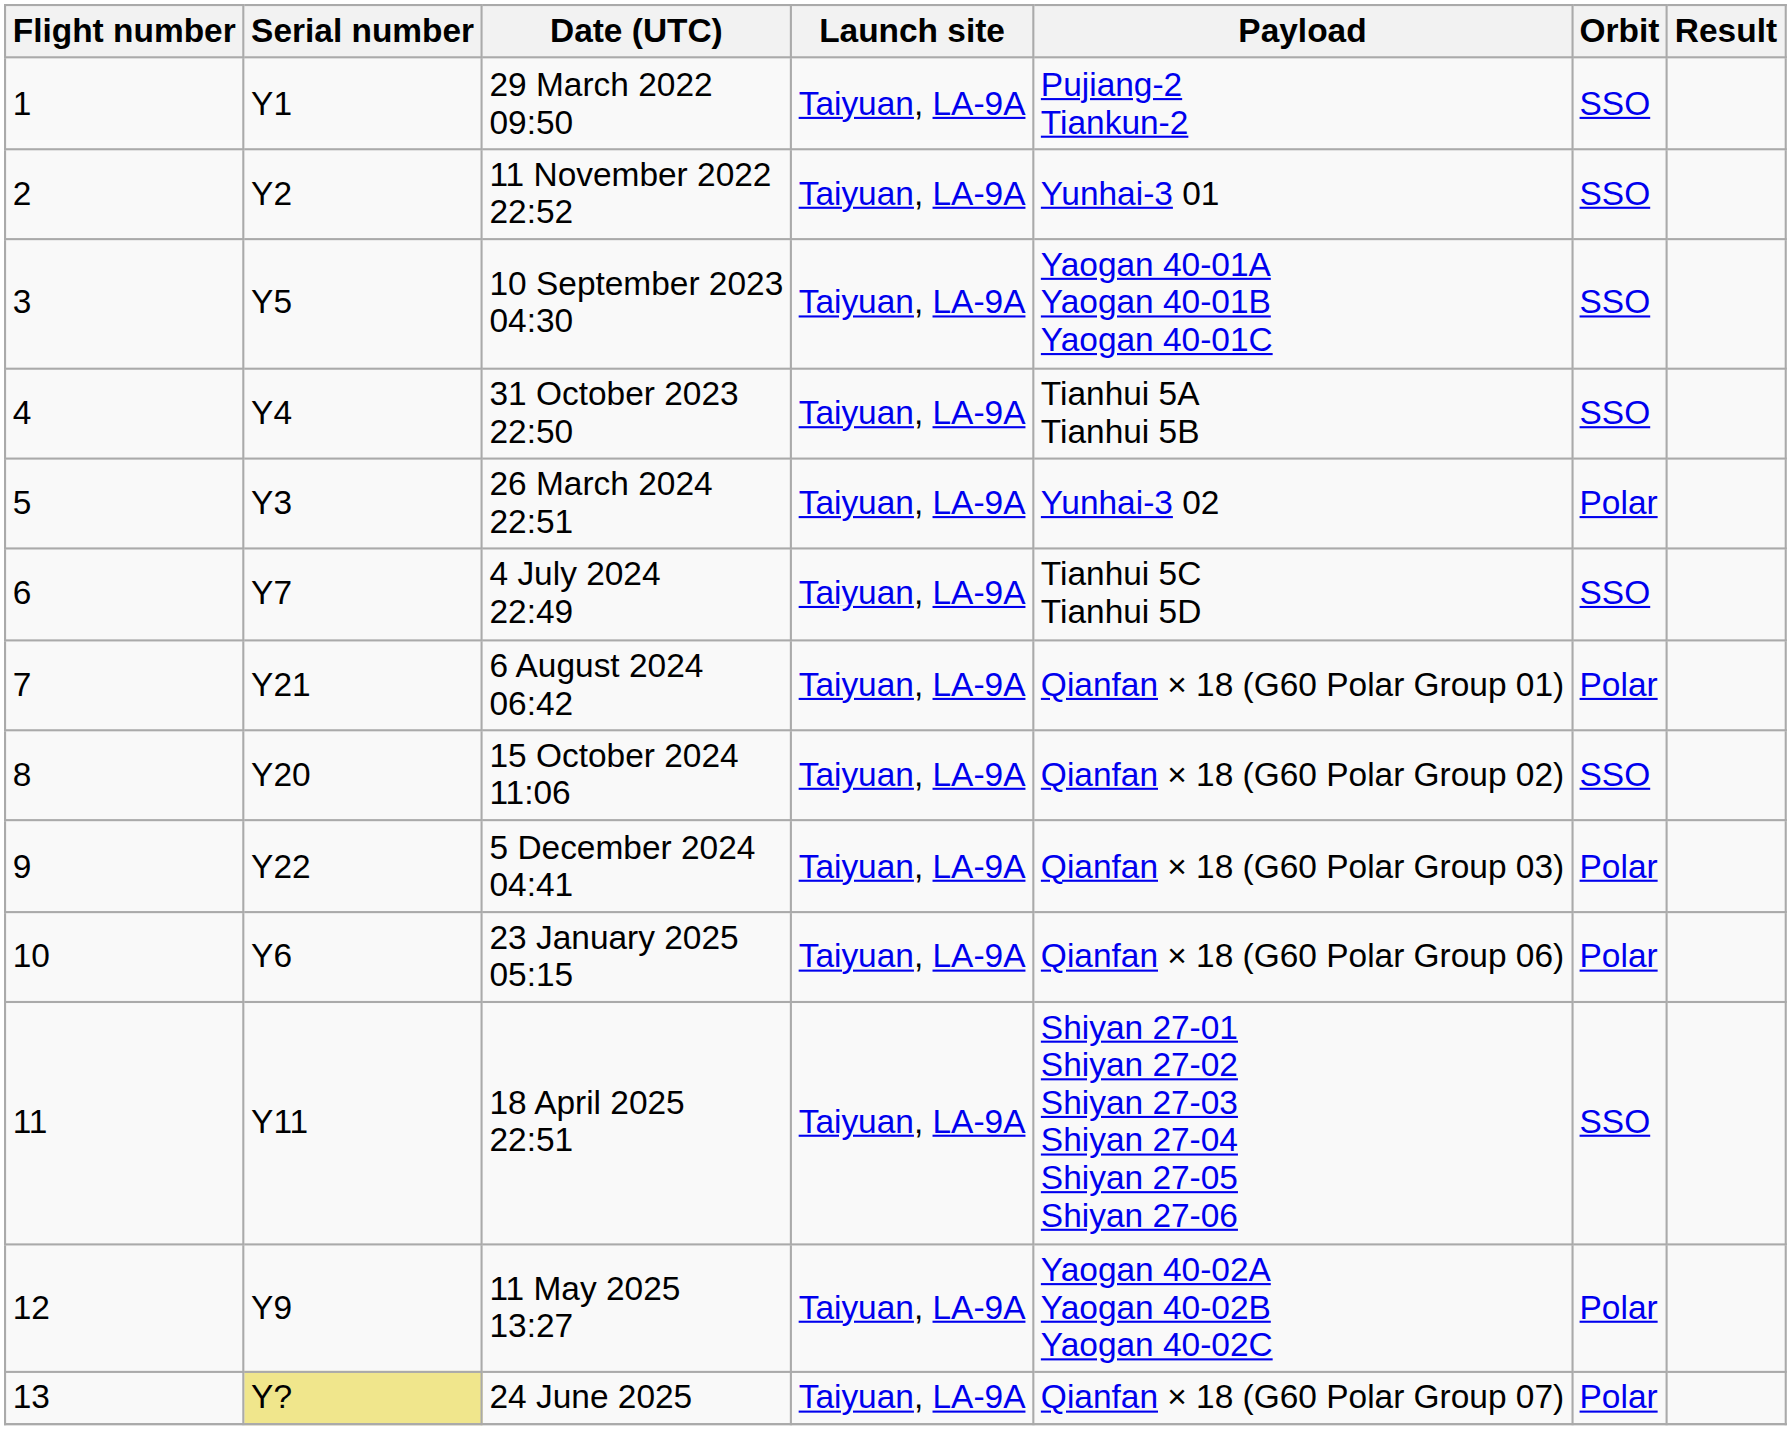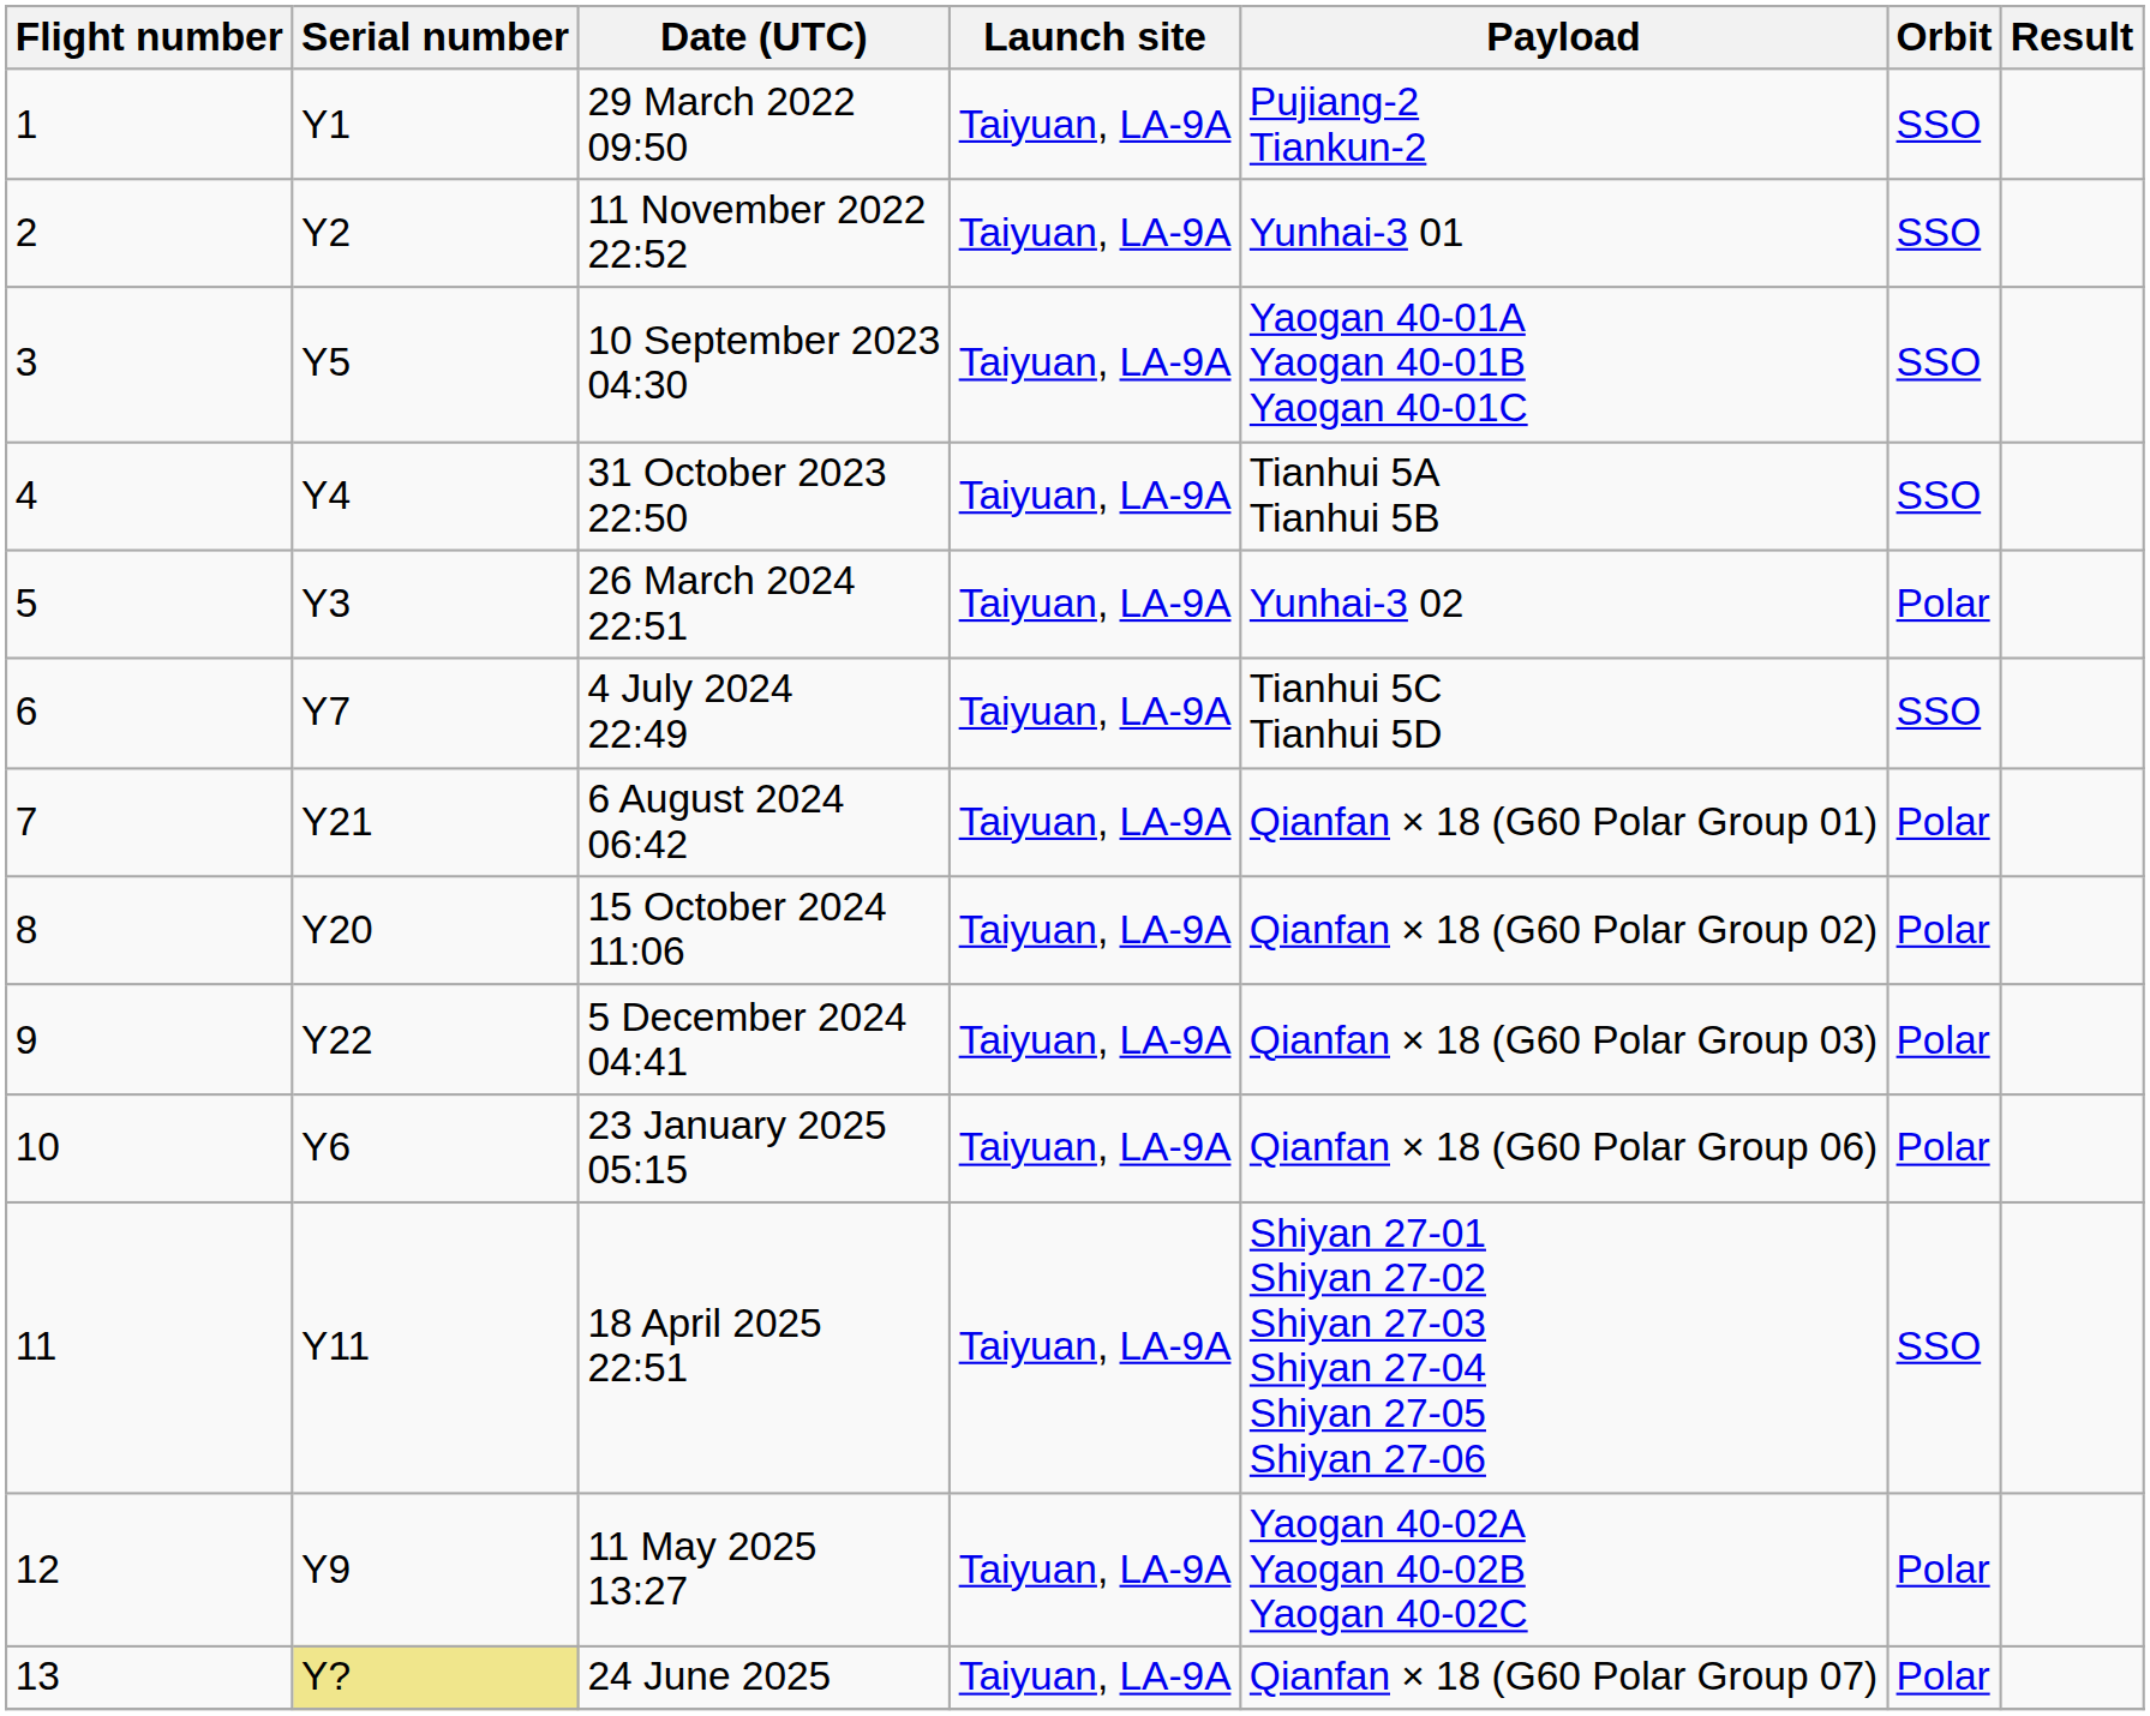 <table class="wikitable">
 <tr>
 <th>Flight number</th>
 <th>Serial number</th>
 <th>Date (UTC)</th>
 <th>Launch site</th>
 <th>Payload</th>
 <th>Orbit</th>
 <th>Result</th>
 </tr>
 <tr>
 <td>1</td>
 <td>Y1</td>
 <td>29 March 2022<br>09:50</td>
 <td><a href='#'>Taiyuan</a>, <a href='#'>LA-9A</a></td>
 <td><a href='#'>Pujiang-2</a><br><a href='#'>Tiankun-2</a></td>
 <td><a href='#'>SSO</a></td>
 <td></td>
 </tr>
 <tr>
 <td>2</td>
 <td>Y2</td>
 <td>11 November 2022<br>22:52</td>
 <td><a href='#'>Taiyuan</a>, <a href='#'>LA-9A</a></td>
 <td><a href='#'>Yunhai-3</a> 01</td>
 <td><a href='#'>SSO</a></td>
 <td></td>
 </tr>
 <tr>
 <td>3</td>
 <td>Y5</td>
 <td>10 September 2023<br>04:30</td>
 <td><a href='#'>Taiyuan</a>, <a href='#'>LA-9A</a></td>
 <td><a href='#'>Yaogan 40-01A</a><br><a href='#'>Yaogan 40-01B</a><br><a href='#'>Yaogan 40-01C</a></td>
 <td><a href='#'>SSO</a></td>
 <td></td>
 </tr>
 <tr>
 <td>4</td>
 <td>Y4</td>
 <td>31 October 2023<br>22:50</td>
 <td><a href='#'>Taiyuan</a>, <a href='#'>LA-9A</a></td>
 <td>Tianhui 5A<br>Tianhui 5B</td>
 <td><a href='#'>SSO</a></td>
 <td></td>
 </tr>
 <tr>
 <td>5</td>
 <td>Y3</td>
 <td>26 March 2024<br>22:51</td>
 <td><a href='#'>Taiyuan</a>, <a href='#'>LA-9A</a></td>
 <td><a href='#'>Yunhai-3</a> 02</td>
 <td><a href='#'>Polar</a></td>
 <td></td>
 </tr>
 <tr>
 <td>6</td>
 <td>Y7</td>
 <td>4 July 2024<br>22:49</td>
 <td><a href='#'>Taiyuan</a>, <a href='#'>LA-9A</a></td>
 <td>Tianhui 5C<br>Tianhui 5D</td>
 <td><a href='#'>SSO</a></td>
 <td></td>
 </tr>
 <tr>
 <td>7</td>
 <td>Y21</td>
 <td>6 August 2024<br>06:42</td>
 <td><a href='#'>Taiyuan</a>, <a href='#'>LA-9A</a></td>
 <td><a href='#'>Qianfan</a> × 18 (G60 Polar Group 01)</td>
 <td><a href='#'>Polar</a></td>
 <td></td>
 </tr>
 <tr>
 <td>8</td>
 <td>Y20</td>
 <td>15 October 2024<br>11:06</td>
 <td><a href='#'>Taiyuan</a>, <a href='#'>LA-9A</a></td>
 <td><a href='#'>Qianfan</a> × 18 (G60 Polar Group 02)</td>
-<td><a href='#'>SSO</a></td>
+<td><a href='#'>Polar</a></td>
 <td></td>
 </tr>
 <tr>
 <td>9</td>
 <td>Y22</td>
 <td>5 December 2024<br>04:41</td>
 <td><a href='#'>Taiyuan</a>, <a href='#'>LA-9A</a></td>
 <td><a href='#'>Qianfan</a> × 18 (G60 Polar Group 03)</td>
 <td><a href='#'>Polar</a></td>
 <td></td>
 </tr>
 <tr>
 <td>10</td>
 <td>Y6</td>
 <td>23 January 2025<br>05:15</td>
 <td><a href='#'>Taiyuan</a>, <a href='#'>LA-9A</a></td>
 <td><a href='#'>Qianfan</a> × 18 (G60 Polar Group 06)</td>
 <td><a href='#'>Polar</a></td>
 <td></td>
 </tr>
 <tr>
 <td>11</td>
 <td>Y11</td>
 <td>18 April 2025<br>22:51</td>
 <td><a href='#'>Taiyuan</a>, <a href='#'>LA-9A</a></td>
 <td><a href='#'>Shiyan 27-01</a><br><a href='#'>Shiyan 27-02</a><br><a href='#'>Shiyan 27-03</a><br><a href='#'>Shiyan 27-04</a><br><a href='#'>Shiyan 27-05</a><br><a href='#'>Shiyan 27-06</a></td>
 <td><a href='#'>SSO</a></td>
 <td></td>
 </tr>
 <tr>
 <td>12</td>
 <td>Y9</td>
 <td>11 May 2025<br>13:27</td>
 <td><a href='#'>Taiyuan</a>, <a href='#'>LA-9A</a></td>
 <td><a href='#'>Yaogan 40-02A</a><br><a href='#'>Yaogan 40-02B</a><br><a href='#'>Yaogan 40-02C</a></td>
 <td><a href='#'>Polar</a></td>
 <td></td>
 </tr>
 <tr>
 <td>13</td>
 <td style="background: khaki;">Y?</td>
 <td>24 June 2025<br></td>
 <td><a href='#'>Taiyuan</a>, <a href='#'>LA-9A</a></td>
 <td><a href='#'>Qianfan</a> × 18 (G60 Polar Group 07)</td>
 <td><a href='#'>Polar</a></td>
 <td></td>
 </tr>
 <tr>
 </tr>
 </table>
